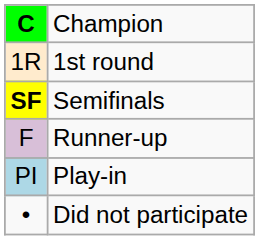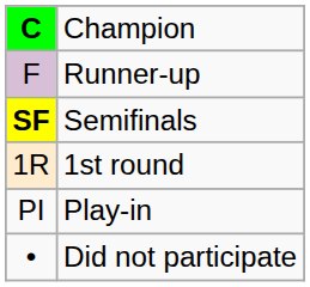 <table class="wikitable" style="text-align:center;font-size:85%">
 <tr>
 <td bgcolor="#00ff00"><strong>C</strong></td>
 <td align="left">Champion</td>
 </tr>
 <tr>
-<td bgcolor="#ffebcd">1R</td>
-<td align="left">1st round</td>
+<td bgcolor="thistle">F</td>
+<td align="left">Runner-up</td>
 </tr>
 <tr>
 <td bgcolor="yellow"><strong>SF</strong></td>
 <td align="left">Semifinals</td>
 </tr>
 <tr>
-<td bgcolor="thistle">F</td>
-<td align="left">Runner-up</td>
+<td bgcolor="#ffebcd">1R</td>
+<td align="left">1st round</td>
 </tr>
 <tr>
-<td style="background: lightblue;">PI</td>
+<td>PI</td>
 <td align="left">Play-in</td>
 </tr>
 <tr>
 <td>•</td>
 <td align="left">Did not participate</td>
 </tr>
 </table>
